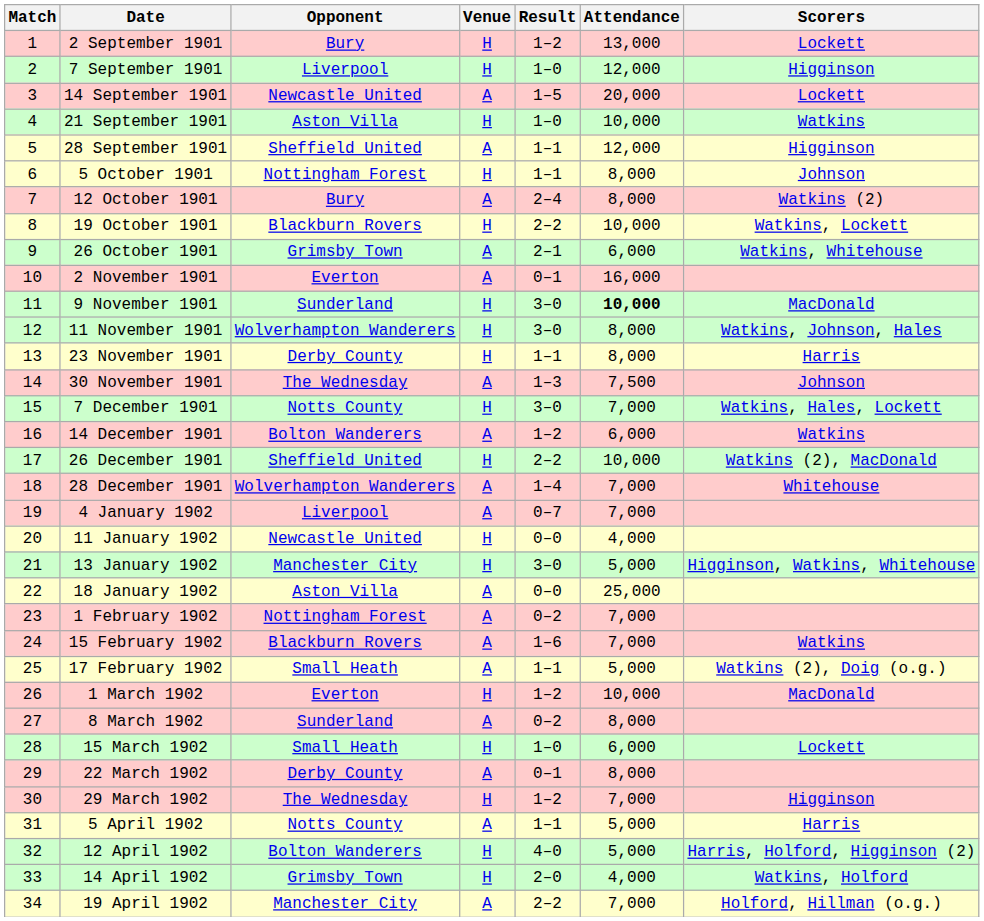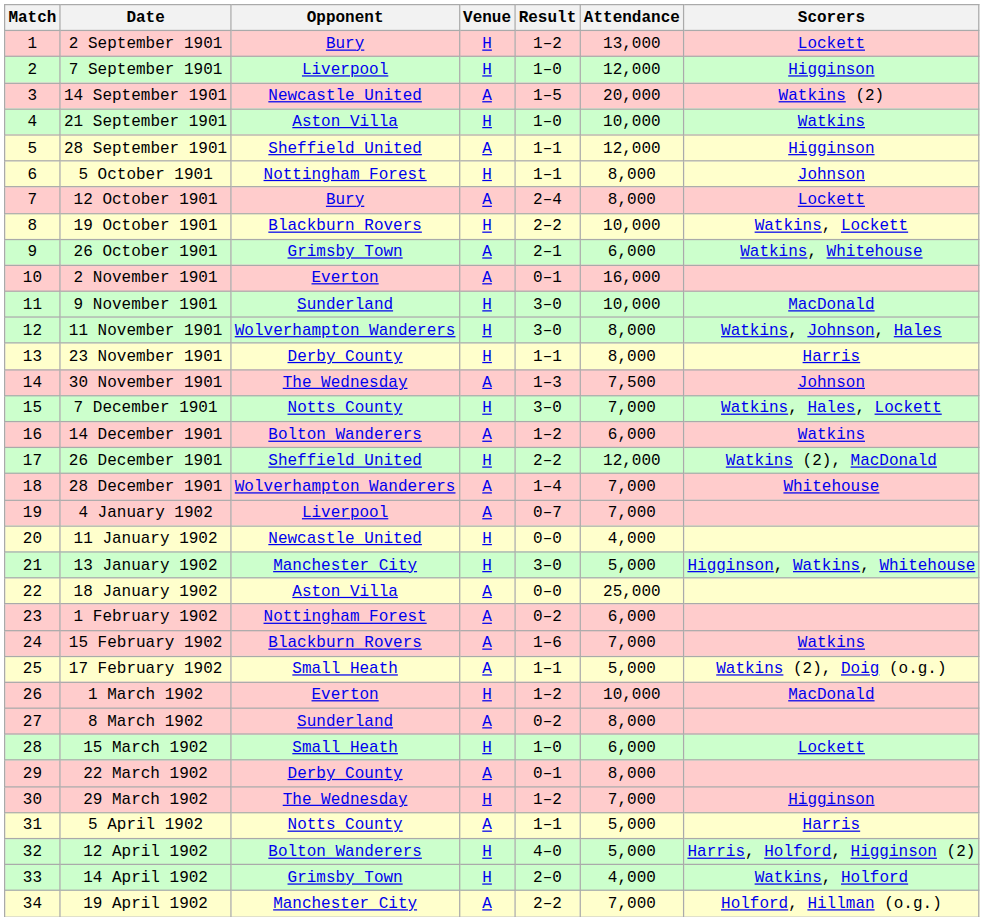 <table class="wikitable" style="font-size:100%; text-align:center">
 <tr>
 <th>Match</th>
 <th>Date</th>
 <th>Opponent</th>
 <th>Venue</th>
 <th>Result</th>
 <th>Attendance</th>
 <th>Scorers</th>
 </tr>
 <tr style="background-color: #FFCCCC;">
 <td>1</td>
 <td>2 September 1901</td>
 <td><a href='#'>Bury</a></td>
 <td><a href='#'>H</a></td>
 <td>1–2</td>
 <td>13,000</td>
 <td><a href='#'>Lockett</a></td>
 </tr>
 <tr style="background-color: #CCFFCC;">
 <td>2</td>
 <td>7 September 1901</td>
 <td><a href='#'>Liverpool</a></td>
 <td><a href='#'>H</a></td>
 <td>1–0</td>
 <td>12,000</td>
 <td><a href='#'>Higginson</a></td>
 </tr>
 <tr style="background-color: #FFCCCC;">
 <td>3</td>
 <td>14 September 1901</td>
 <td><a href='#'>Newcastle United</a></td>
 <td><a href='#'>A</a></td>
 <td>1–5</td>
 <td>20,000</td>
-<td><a href='#'>Lockett</a></td>
+<td><a href='#'>Watkins</a> (2)</td>
 </tr>
 <tr style="background-color: #CCFFCC;">
 <td>4</td>
 <td>21 September 1901</td>
 <td><a href='#'>Aston Villa</a></td>
 <td><a href='#'>H</a></td>
 <td>1–0</td>
 <td>10,000</td>
 <td><a href='#'>Watkins</a></td>
 </tr>
 <tr style="background-color: #FFFFCC;">
 <td>5</td>
 <td>28 September 1901</td>
 <td><a href='#'>Sheffield United</a></td>
 <td><a href='#'>A</a></td>
 <td>1–1</td>
 <td>12,000</td>
 <td><a href='#'>Higginson</a></td>
 </tr>
 <tr style="background-color: #FFFFCC;">
 <td>6</td>
 <td>5 October 1901</td>
 <td><a href='#'>Nottingham Forest</a></td>
 <td><a href='#'>H</a></td>
 <td>1–1</td>
 <td>8,000</td>
 <td><a href='#'>Johnson</a></td>
 </tr>
 <tr style="background-color: #FFCCCC;">
 <td>7</td>
 <td>12 October 1901</td>
 <td><a href='#'>Bury</a></td>
 <td><a href='#'>A</a></td>
 <td>2–4</td>
 <td>8,000</td>
-<td><a href='#'>Watkins</a> (2)</td>
+<td><a href='#'>Lockett</a></td>
 </tr>
 <tr style="background-color: #FFFFCC;">
 <td>8</td>
 <td>19 October 1901</td>
 <td><a href='#'>Blackburn Rovers</a></td>
 <td><a href='#'>H</a></td>
 <td>2–2</td>
 <td>10,000</td>
 <td><a href='#'>Watkins</a>, <a href='#'>Lockett</a></td>
 </tr>
 <tr style="background-color: #CCFFCC;">
 <td>9</td>
 <td>26 October 1901</td>
 <td><a href='#'>Grimsby Town</a></td>
 <td><a href='#'>A</a></td>
 <td>2–1</td>
 <td>6,000</td>
 <td><a href='#'>Watkins</a>, <a href='#'>Whitehouse</a></td>
 </tr>
 <tr style="background-color: #FFCCCC;">
 <td>10</td>
 <td>2 November 1901</td>
 <td><a href='#'>Everton</a></td>
 <td><a href='#'>A</a></td>
 <td>0–1</td>
 <td>16,000</td>
 <td></td>
 </tr>
 <tr style="background-color: #CCFFCC;">
 <td>11</td>
 <td>9 November 1901</td>
 <td><a href='#'>Sunderland</a></td>
 <td><a href='#'>H</a></td>
 <td>3–0</td>
-<td><strong>10,000</strong></td>
+<td>10,000</td>
 <td><a href='#'>MacDonald</a></td>
 </tr>
 <tr style="background-color: #CCFFCC;">
 <td>12</td>
 <td>11 November 1901</td>
 <td><a href='#'>Wolverhampton Wanderers</a></td>
 <td><a href='#'>H</a></td>
 <td>3–0</td>
 <td>8,000</td>
 <td><a href='#'>Watkins</a>, <a href='#'>Johnson</a>, <a href='#'>Hales</a></td>
 </tr>
 <tr style="background-color: #FFFFCC;">
 <td>13</td>
 <td>23 November 1901</td>
 <td><a href='#'>Derby County</a></td>
 <td><a href='#'>H</a></td>
 <td>1–1</td>
 <td>8,000</td>
 <td><a href='#'>Harris</a></td>
 </tr>
 <tr style="background-color: #FFCCCC;">
 <td>14</td>
 <td>30 November 1901</td>
 <td><a href='#'>The Wednesday</a></td>
 <td><a href='#'>A</a></td>
 <td>1–3</td>
 <td>7,500</td>
 <td><a href='#'>Johnson</a></td>
 </tr>
 <tr style="background-color: #CCFFCC;">
 <td>15</td>
 <td>7 December 1901</td>
 <td><a href='#'>Notts County</a></td>
 <td><a href='#'>H</a></td>
 <td>3–0</td>
 <td>7,000</td>
 <td><a href='#'>Watkins</a>, <a href='#'>Hales</a>, <a href='#'>Lockett</a></td>
 </tr>
 <tr style="background-color: #FFCCCC;">
 <td>16</td>
 <td>14 December 1901</td>
 <td><a href='#'>Bolton Wanderers</a></td>
 <td><a href='#'>A</a></td>
 <td>1–2</td>
 <td>6,000</td>
 <td><a href='#'>Watkins</a></td>
 </tr>
 <tr style="background-color: #CCFFCC;">
 <td>17</td>
 <td>26 December 1901</td>
 <td><a href='#'>Sheffield United</a></td>
 <td><a href='#'>H</a></td>
 <td>2–2</td>
-<td>10,000</td>
+<td>12,000</td>
 <td><a href='#'>Watkins</a> (2), <a href='#'>MacDonald</a></td>
 </tr>
 <tr style="background-color: #FFCCCC;">
 <td>18</td>
 <td>28 December 1901</td>
 <td><a href='#'>Wolverhampton Wanderers</a></td>
 <td><a href='#'>A</a></td>
 <td>1–4</td>
 <td>7,000</td>
 <td><a href='#'>Whitehouse</a></td>
 </tr>
 <tr style="background-color: #FFCCCC;">
 <td>19</td>
 <td>4 January 1902</td>
 <td><a href='#'>Liverpool</a></td>
 <td><a href='#'>A</a></td>
 <td>0–7</td>
 <td>7,000</td>
 <td></td>
 </tr>
 <tr style="background-color: #FFFFCC;">
 <td>20</td>
 <td>11 January 1902</td>
 <td><a href='#'>Newcastle United</a></td>
 <td><a href='#'>H</a></td>
 <td>0–0</td>
 <td>4,000</td>
 <td></td>
 </tr>
 <tr style="background-color: #CCFFCC;">
 <td>21</td>
 <td>13 January 1902</td>
 <td><a href='#'>Manchester City</a></td>
 <td><a href='#'>H</a></td>
 <td>3–0</td>
 <td>5,000</td>
 <td><a href='#'>Higginson</a>, <a href='#'>Watkins</a>, <a href='#'>Whitehouse</a></td>
 </tr>
 <tr style="background-color: #FFFFCC;">
 <td>22</td>
 <td>18 January 1902</td>
 <td><a href='#'>Aston Villa</a></td>
 <td><a href='#'>A</a></td>
 <td>0–0</td>
 <td>25,000</td>
 <td></td>
 </tr>
 <tr style="background-color: #FFCCCC;">
 <td>23</td>
 <td>1 February 1902</td>
 <td><a href='#'>Nottingham Forest</a></td>
 <td><a href='#'>A</a></td>
 <td>0–2</td>
-<td>7,000</td>
+<td>6,000</td>
 <td></td>
 </tr>
 <tr style="background-color: #FFCCCC;">
 <td>24</td>
 <td>15 February 1902</td>
 <td><a href='#'>Blackburn Rovers</a></td>
 <td><a href='#'>A</a></td>
 <td>1–6</td>
 <td>7,000</td>
 <td><a href='#'>Watkins</a></td>
 </tr>
 <tr style="background-color: #FFFFCC;">
 <td>25</td>
 <td>17 February 1902</td>
 <td><a href='#'>Small Heath</a></td>
 <td><a href='#'>A</a></td>
 <td>1–1</td>
 <td>5,000</td>
 <td><a href='#'>Watkins</a> (2), <a href='#'>Doig</a> (o.g.)</td>
 </tr>
 <tr style="background-color: #FFCCCC;">
 <td>26</td>
 <td>1 March 1902</td>
 <td><a href='#'>Everton</a></td>
 <td><a href='#'>H</a></td>
 <td>1–2</td>
 <td>10,000</td>
 <td><a href='#'>MacDonald</a></td>
 </tr>
 <tr style="background-color: #FFCCCC;">
 <td>27</td>
 <td>8 March 1902</td>
 <td><a href='#'>Sunderland</a></td>
 <td><a href='#'>A</a></td>
 <td>0–2</td>
 <td>8,000</td>
 <td></td>
 </tr>
 <tr style="background-color: #CCFFCC;">
 <td>28</td>
 <td>15 March 1902</td>
 <td><a href='#'>Small Heath</a></td>
 <td><a href='#'>H</a></td>
 <td>1–0</td>
 <td>6,000</td>
 <td><a href='#'>Lockett</a></td>
 </tr>
 <tr style="background-color: #FFCCCC;">
 <td>29</td>
 <td>22 March 1902</td>
 <td><a href='#'>Derby County</a></td>
 <td><a href='#'>A</a></td>
 <td>0–1</td>
 <td>8,000</td>
 <td></td>
 </tr>
 <tr style="background-color: #FFCCCC;">
 <td>30</td>
 <td>29 March 1902</td>
 <td><a href='#'>The Wednesday</a></td>
 <td><a href='#'>H</a></td>
 <td>1–2</td>
 <td>7,000</td>
 <td><a href='#'>Higginson</a></td>
 </tr>
 <tr style="background-color: #FFFFCC;">
 <td>31</td>
 <td>5 April 1902</td>
 <td><a href='#'>Notts County</a></td>
 <td><a href='#'>A</a></td>
 <td>1–1</td>
 <td>5,000</td>
 <td><a href='#'>Harris</a></td>
 </tr>
 <tr style="background-color: #CCFFCC;">
 <td>32</td>
 <td>12 April 1902</td>
 <td><a href='#'>Bolton Wanderers</a></td>
 <td><a href='#'>H</a></td>
 <td>4–0</td>
 <td>5,000</td>
 <td><a href='#'>Harris</a>, <a href='#'>Holford</a>, <a href='#'>Higginson</a> (2)</td>
 </tr>
 <tr style="background-color: #CCFFCC;">
 <td>33</td>
 <td>14 April 1902</td>
 <td><a href='#'>Grimsby Town</a></td>
 <td><a href='#'>H</a></td>
 <td>2–0</td>
 <td>4,000</td>
 <td><a href='#'>Watkins</a>, <a href='#'>Holford</a></td>
 </tr>
 <tr style="background-color: #FFFFCC;">
 <td>34</td>
 <td>19 April 1902</td>
 <td><a href='#'>Manchester City</a></td>
 <td><a href='#'>A</a></td>
 <td>2–2</td>
 <td>7,000</td>
 <td><a href='#'>Holford</a>, <a href='#'>Hillman</a> (o.g.)</td>
 </tr>
 </table>
